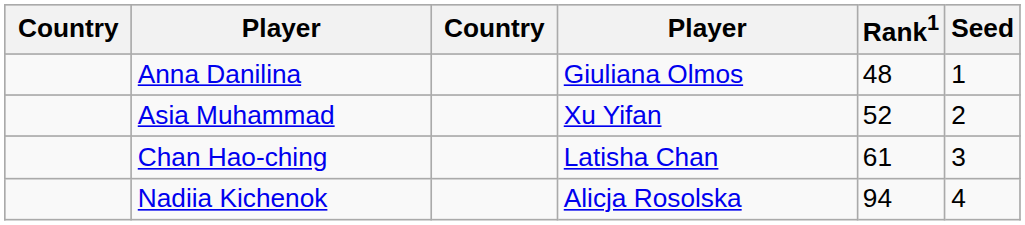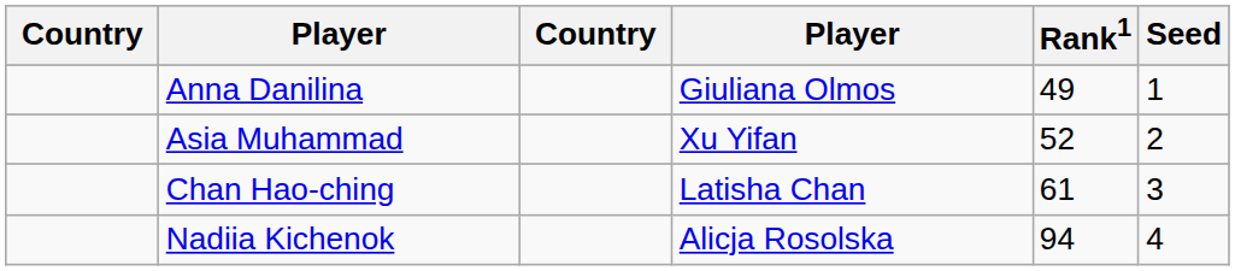 <table class="sortable wikitable">
 <tr>
 <th width="70">Country</th>
 <th width="175">Player</th>
 <th width="70">Country</th>
 <th width="175">Player</th>
 <th>Rank<sup>1</sup></th>
 <th>Seed</th>
 </tr>
 <tr>
 <td></td>
 <td><a href='#'>Anna Danilina</a></td>
 <td></td>
 <td><a href='#'>Giuliana Olmos</a></td>
-<td>48</td>
+<td>49</td>
 <td>1</td>
 </tr>
 <tr>
 <td></td>
 <td><a href='#'>Asia Muhammad</a></td>
 <td></td>
 <td><a href='#'>Xu Yifan</a></td>
 <td>52</td>
 <td>2</td>
 </tr>
 <tr>
 <td></td>
 <td><a href='#'>Chan Hao-ching</a></td>
 <td></td>
 <td><a href='#'>Latisha Chan</a></td>
 <td>61</td>
 <td>3</td>
 </tr>
 <tr>
 <td></td>
 <td><a href='#'>Nadiia Kichenok</a></td>
 <td></td>
 <td><a href='#'>Alicja Rosolska</a></td>
 <td>94</td>
 <td>4</td>
 </tr>
 </table>
